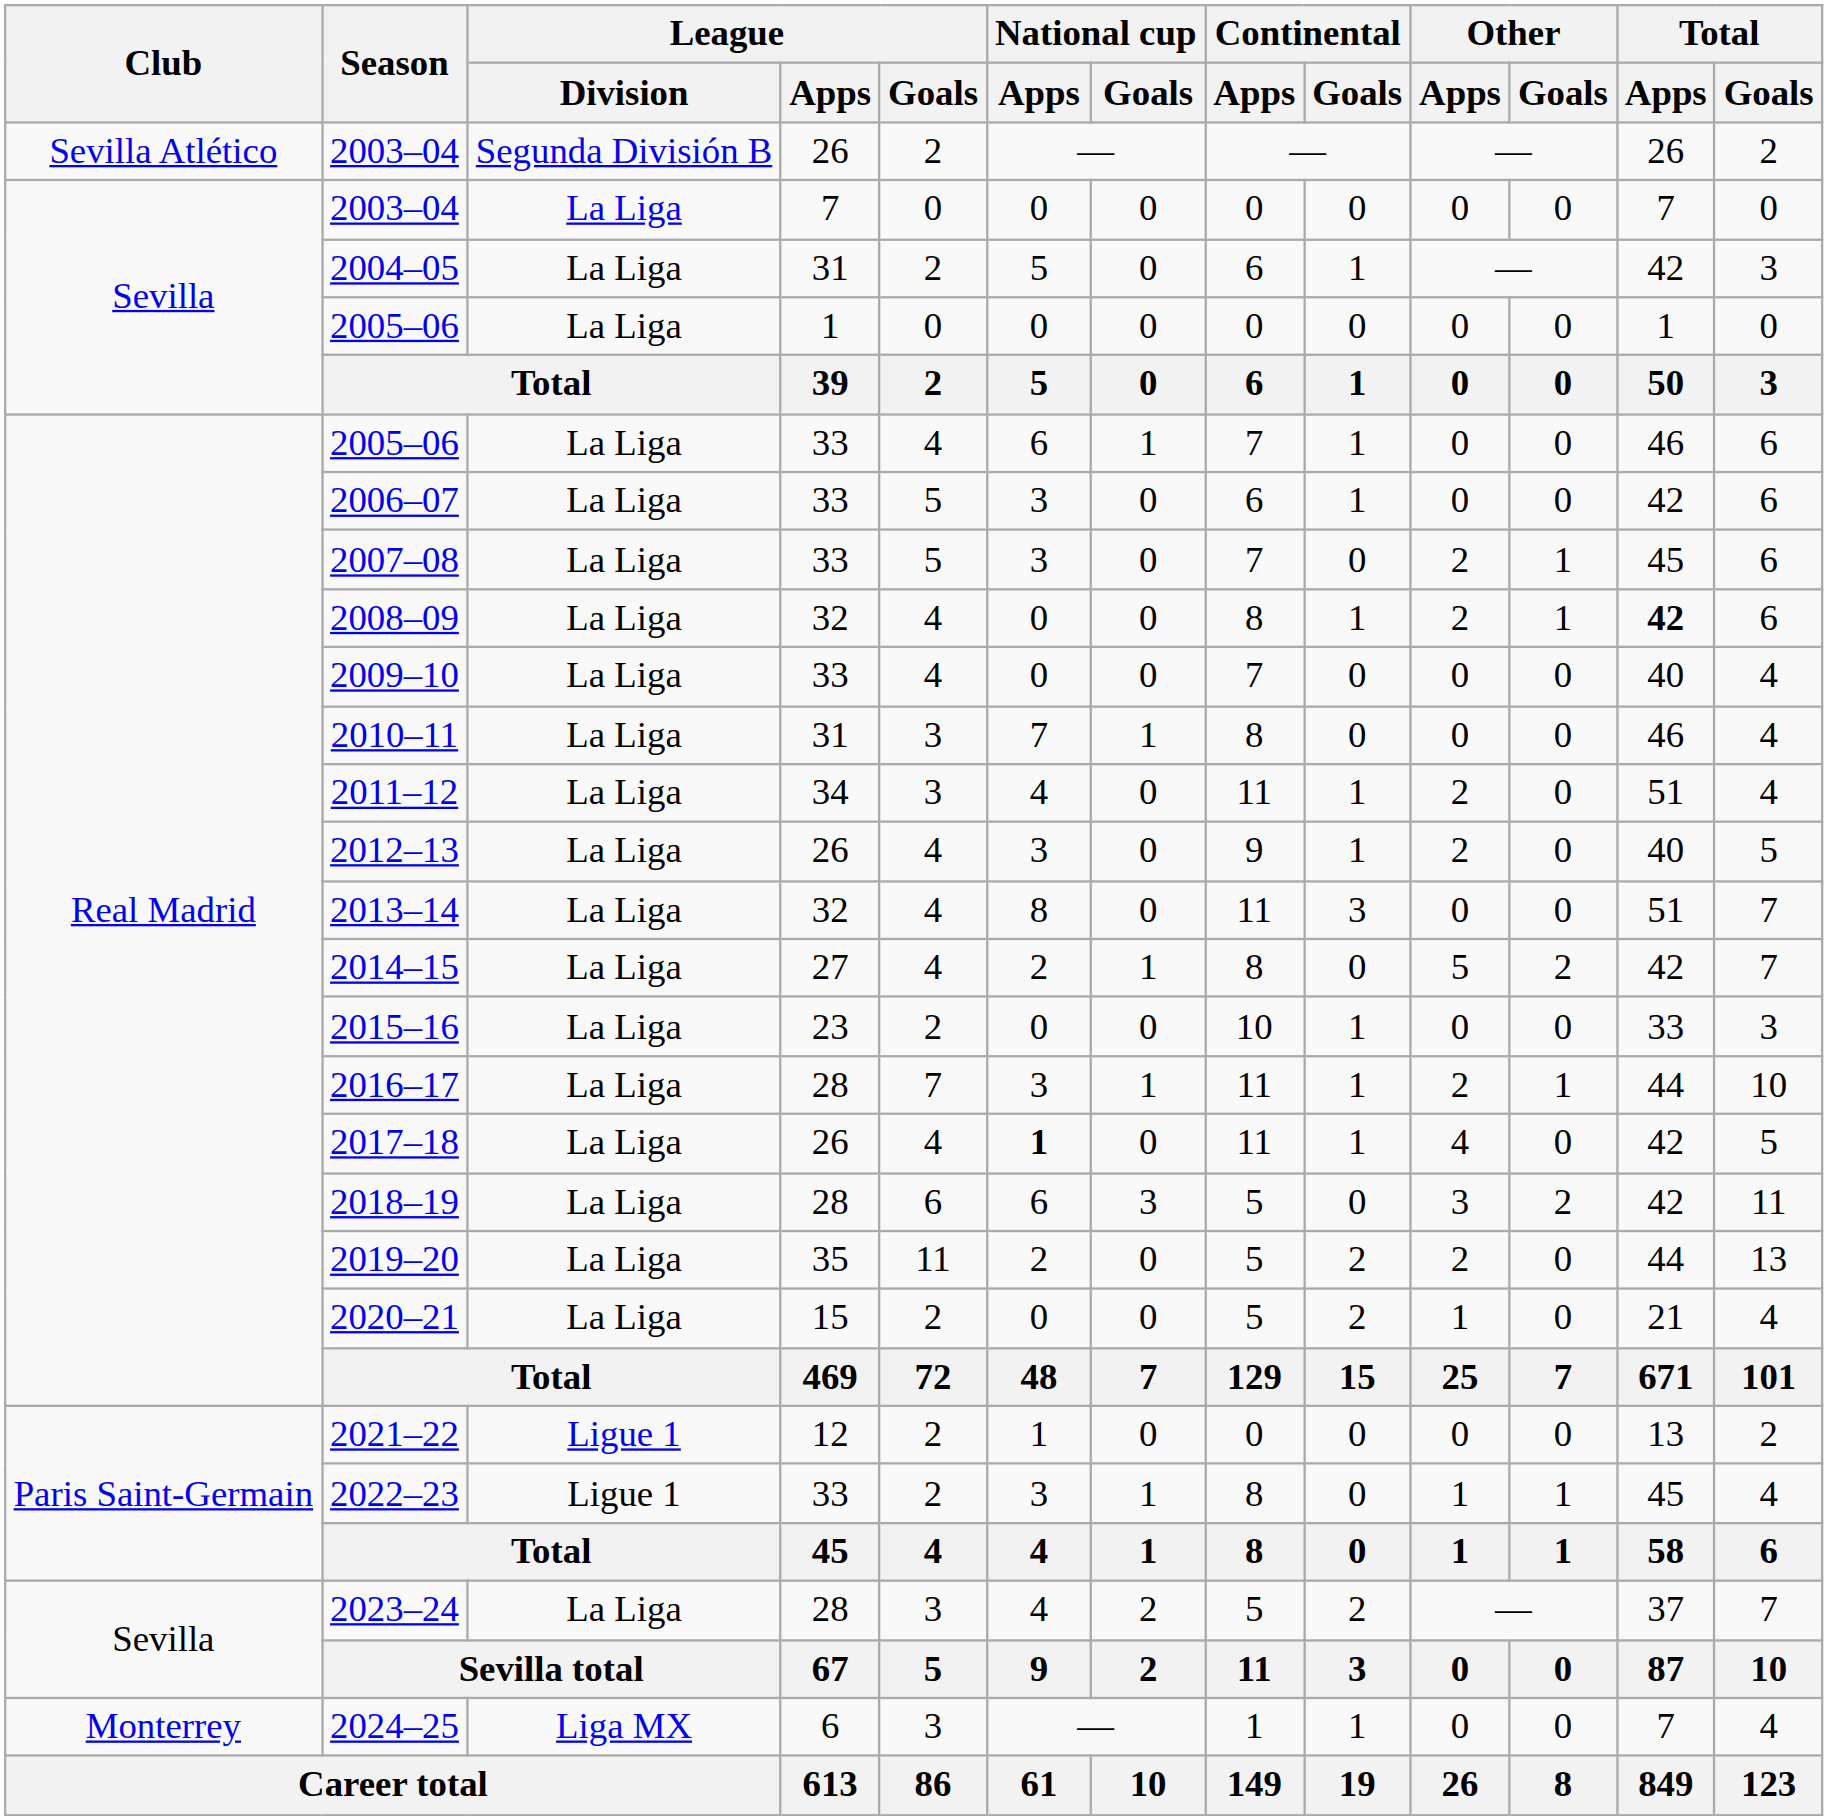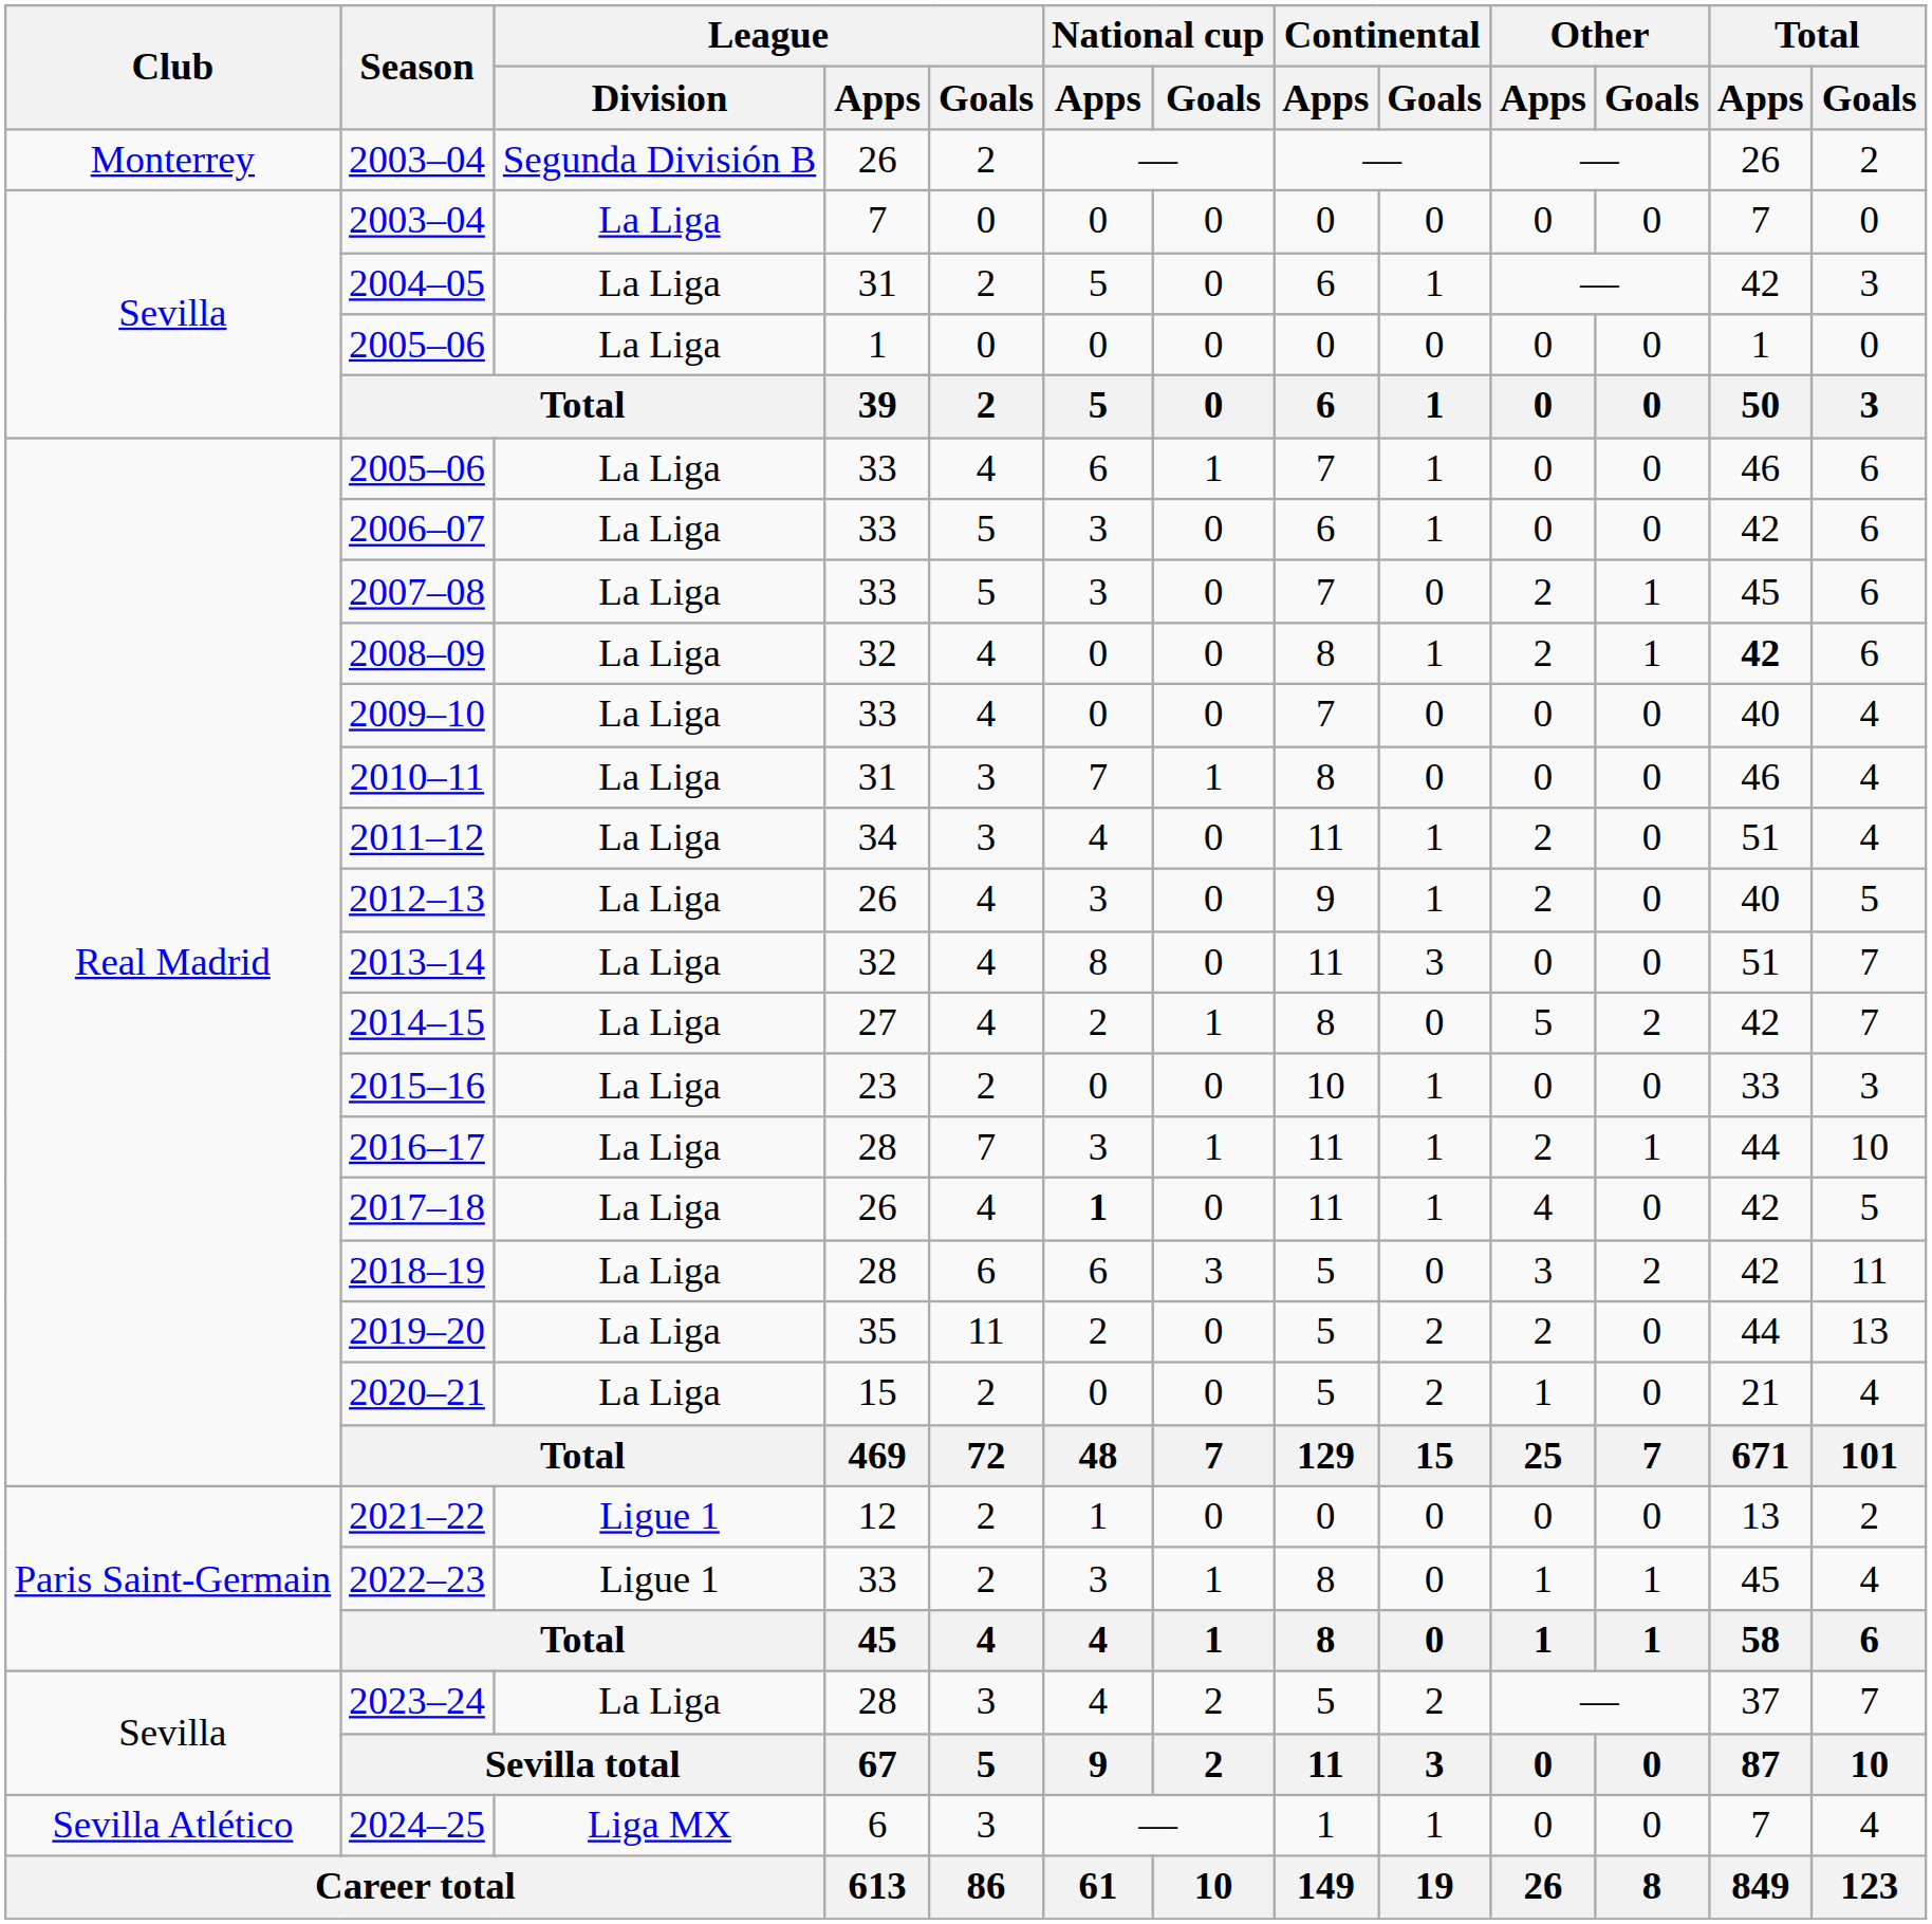 <table class="wikitable" style="text-align: center;">
 <tr>
 <th rowspan="2">Club</th>
 <th rowspan="2">Season</th>
 <th colspan="3">League</th>
 <th colspan="2">National cup</th>
 <th colspan="2">Continental</th>
 <th colspan="2">Other</th>
 <th colspan="2">Total</th>
 </tr>
 <tr>
 <th>Division</th>
 <th>Apps</th>
 <th>Goals</th>
 <th>Apps</th>
 <th>Goals</th>
 <th>Apps</th>
 <th>Goals</th>
 <th>Apps</th>
 <th>Goals</th>
 <th>Apps</th>
 <th>Goals</th>
 </tr>
 <tr>
-<td><a href='#'>Sevilla Atlético</a></td>
+<td><a href='#'>Monterrey</a></td>
 <td><a href='#'>2003–04</a></td>
 <td><a href='#'>Segunda División B</a></td>
 <td>26</td>
 <td>2</td>
 <td colspan="2">—</td>
 <td colspan="2">—</td>
 <td colspan="2">—</td>
 <td>26</td>
 <td>2</td>
 </tr>
 <tr>
 <td rowspan="4"><a href='#'>Sevilla</a></td>
 <td><a href='#'>2003–04</a></td>
 <td><a href='#'>La Liga</a></td>
 <td>7</td>
 <td>0</td>
 <td>0</td>
 <td>0</td>
 <td>0</td>
 <td>0</td>
 <td>0</td>
 <td>0</td>
 <td>7</td>
 <td>0</td>
 </tr>
 <tr>
 <td><a href='#'>2004–05</a></td>
 <td>La Liga</td>
 <td>31</td>
 <td>2</td>
 <td>5</td>
 <td>0</td>
 <td>6</td>
 <td>1</td>
 <td colspan="2">—</td>
 <td>42</td>
 <td>3</td>
 </tr>
 <tr>
 <td><a href='#'>2005–06</a></td>
 <td>La Liga</td>
 <td>1</td>
 <td>0</td>
 <td>0</td>
 <td>0</td>
 <td>0</td>
 <td>0</td>
 <td>0</td>
 <td>0</td>
 <td>1</td>
 <td>0</td>
 </tr>
 <tr>
 <th colspan="2">Total</th>
 <th>39</th>
 <th>2</th>
 <th>5</th>
 <th>0</th>
 <th>6</th>
 <th>1</th>
 <th>0</th>
 <th>0</th>
 <th>50</th>
 <th>3</th>
 </tr>
 <tr>
 <td rowspan="17"><a href='#'>Real Madrid</a></td>
 <td><a href='#'>2005–06</a></td>
 <td>La Liga</td>
 <td>33</td>
 <td>4</td>
 <td>6</td>
 <td>1</td>
 <td>7</td>
 <td>1</td>
 <td>0</td>
 <td>0</td>
 <td>46</td>
 <td>6</td>
 </tr>
 <tr>
 <td><a href='#'>2006–07</a></td>
 <td>La Liga</td>
 <td>33</td>
 <td>5</td>
 <td>3</td>
 <td>0</td>
 <td>6</td>
 <td>1</td>
 <td>0</td>
 <td>0</td>
 <td>42</td>
 <td>6</td>
 </tr>
 <tr>
 <td><a href='#'>2007–08</a></td>
 <td>La Liga</td>
 <td>33</td>
 <td>5</td>
 <td>3</td>
 <td>0</td>
 <td>7</td>
 <td>0</td>
 <td>2</td>
 <td>1</td>
 <td>45</td>
 <td>6</td>
 </tr>
 <tr>
 <td><a href='#'>2008–09</a></td>
 <td>La Liga</td>
 <td>32</td>
 <td>4</td>
 <td>0</td>
 <td>0</td>
 <td>8</td>
 <td>1</td>
 <td>2</td>
 <td>1</td>
 <td><strong>42</strong></td>
 <td>6</td>
 </tr>
 <tr>
 <td><a href='#'>2009–10</a></td>
 <td>La Liga</td>
 <td>33</td>
 <td>4</td>
 <td>0</td>
 <td>0</td>
 <td>7</td>
 <td>0</td>
 <td>0</td>
 <td>0</td>
 <td>40</td>
 <td>4</td>
 </tr>
 <tr>
 <td><a href='#'>2010–11</a></td>
 <td>La Liga</td>
 <td>31</td>
 <td>3</td>
 <td>7</td>
 <td>1</td>
 <td>8</td>
 <td>0</td>
 <td>0</td>
 <td>0</td>
 <td>46</td>
 <td>4</td>
 </tr>
 <tr>
 <td><a href='#'>2011–12</a></td>
 <td>La Liga</td>
 <td>34</td>
 <td>3</td>
 <td>4</td>
 <td>0</td>
 <td>11</td>
 <td>1</td>
 <td>2</td>
 <td>0</td>
 <td>51</td>
 <td>4</td>
 </tr>
 <tr>
 <td><a href='#'>2012–13</a></td>
 <td>La Liga</td>
 <td>26</td>
 <td>4</td>
 <td>3</td>
 <td>0</td>
 <td>9</td>
 <td>1</td>
 <td>2</td>
 <td>0</td>
 <td>40</td>
 <td>5</td>
 </tr>
 <tr>
 <td><a href='#'>2013–14</a></td>
 <td>La Liga</td>
 <td>32</td>
 <td>4</td>
 <td>8</td>
 <td>0</td>
 <td>11</td>
 <td>3</td>
 <td>0</td>
 <td>0</td>
 <td>51</td>
 <td>7</td>
 </tr>
 <tr>
 <td><a href='#'>2014–15</a></td>
 <td>La Liga</td>
 <td>27</td>
 <td>4</td>
 <td>2</td>
 <td>1</td>
 <td>8</td>
 <td>0</td>
 <td>5</td>
 <td>2</td>
 <td>42</td>
 <td>7</td>
 </tr>
 <tr>
 <td><a href='#'>2015–16</a></td>
 <td>La Liga</td>
 <td>23</td>
 <td>2</td>
 <td>0</td>
 <td>0</td>
 <td>10</td>
 <td>1</td>
 <td>0</td>
 <td>0</td>
 <td>33</td>
 <td>3</td>
 </tr>
 <tr>
 <td><a href='#'>2016–17</a></td>
 <td>La Liga</td>
 <td>28</td>
 <td>7</td>
 <td>3</td>
 <td>1</td>
 <td>11</td>
 <td>1</td>
 <td>2</td>
 <td>1</td>
 <td>44</td>
 <td>10</td>
 </tr>
 <tr>
 <td><a href='#'>2017–18</a></td>
 <td>La Liga</td>
 <td>26</td>
 <td>4</td>
 <td><strong>1</strong></td>
 <td>0</td>
 <td>11</td>
 <td>1</td>
 <td>4</td>
 <td>0</td>
 <td>42</td>
 <td>5</td>
 </tr>
 <tr>
 <td><a href='#'>2018–19</a></td>
 <td>La Liga</td>
 <td>28</td>
 <td>6</td>
 <td>6</td>
 <td>3</td>
 <td>5</td>
 <td>0</td>
 <td>3</td>
 <td>2</td>
 <td>42</td>
 <td>11</td>
 </tr>
 <tr>
 <td><a href='#'>2019–20</a></td>
 <td>La Liga</td>
 <td>35</td>
 <td>11</td>
 <td>2</td>
 <td>0</td>
 <td>5</td>
 <td>2</td>
 <td>2</td>
 <td>0</td>
 <td>44</td>
 <td>13</td>
 </tr>
 <tr>
 <td><a href='#'>2020–21</a></td>
 <td>La Liga</td>
 <td>15</td>
 <td>2</td>
 <td>0</td>
 <td>0</td>
 <td>5</td>
 <td>2</td>
 <td>1</td>
 <td>0</td>
 <td>21</td>
 <td>4</td>
 </tr>
 <tr>
 <th colspan="2">Total</th>
 <th>469</th>
 <th>72</th>
 <th>48</th>
 <th>7</th>
 <th>129</th>
 <th>15</th>
 <th>25</th>
 <th>7</th>
 <th>671</th>
 <th>101</th>
 </tr>
 <tr>
 <td rowspan="3"><a href='#'>Paris Saint-Germain</a></td>
 <td><a href='#'>2021–22</a></td>
 <td><a href='#'>Ligue 1</a></td>
 <td>12</td>
 <td>2</td>
 <td>1</td>
 <td>0</td>
 <td>0</td>
 <td>0</td>
 <td>0</td>
 <td>0</td>
 <td>13</td>
 <td>2</td>
 </tr>
 <tr>
 <td><a href='#'>2022–23</a></td>
 <td>Ligue 1</td>
 <td>33</td>
 <td>2</td>
 <td>3</td>
 <td>1</td>
 <td>8</td>
 <td>0</td>
 <td>1</td>
 <td>1</td>
 <td>45</td>
 <td>4</td>
 </tr>
 <tr>
 <th colspan="2">Total</th>
 <th>45</th>
 <th>4</th>
 <th>4</th>
 <th>1</th>
 <th>8</th>
 <th>0</th>
 <th>1</th>
 <th>1</th>
 <th>58</th>
 <th>6</th>
 </tr>
 <tr>
 <td rowspan="2">Sevilla</td>
 <td><a href='#'>2023–24</a></td>
 <td>La Liga</td>
 <td>28</td>
 <td>3</td>
 <td>4</td>
 <td>2</td>
 <td>5</td>
 <td>2</td>
 <td colspan="2">—</td>
 <td>37</td>
 <td>7</td>
 </tr>
 <tr>
 <th colspan="2">Sevilla total</th>
 <th>67</th>
 <th>5</th>
 <th>9</th>
 <th>2</th>
 <th>11</th>
 <th>3</th>
 <th>0</th>
 <th>0</th>
 <th>87</th>
 <th>10</th>
 </tr>
 <tr>
-<td><a href='#'>Monterrey</a></td>
+<td><a href='#'>Sevilla Atlético</a></td>
 <td><a href='#'>2024–25</a></td>
 <td><a href='#'>Liga MX</a></td>
 <td>6</td>
 <td>3</td>
 <td colspan="2">—</td>
 <td>1</td>
 <td>1</td>
 <td>0</td>
 <td>0</td>
 <td>7</td>
 <td>4</td>
 </tr>
 <tr>
 <th colspan="3">Career total</th>
 <th>613</th>
 <th>86</th>
 <th>61</th>
 <th>10</th>
 <th>149</th>
 <th>19</th>
 <th>26</th>
 <th>8</th>
 <th>849</th>
 <th>123</th>
 </tr>
 </table>
